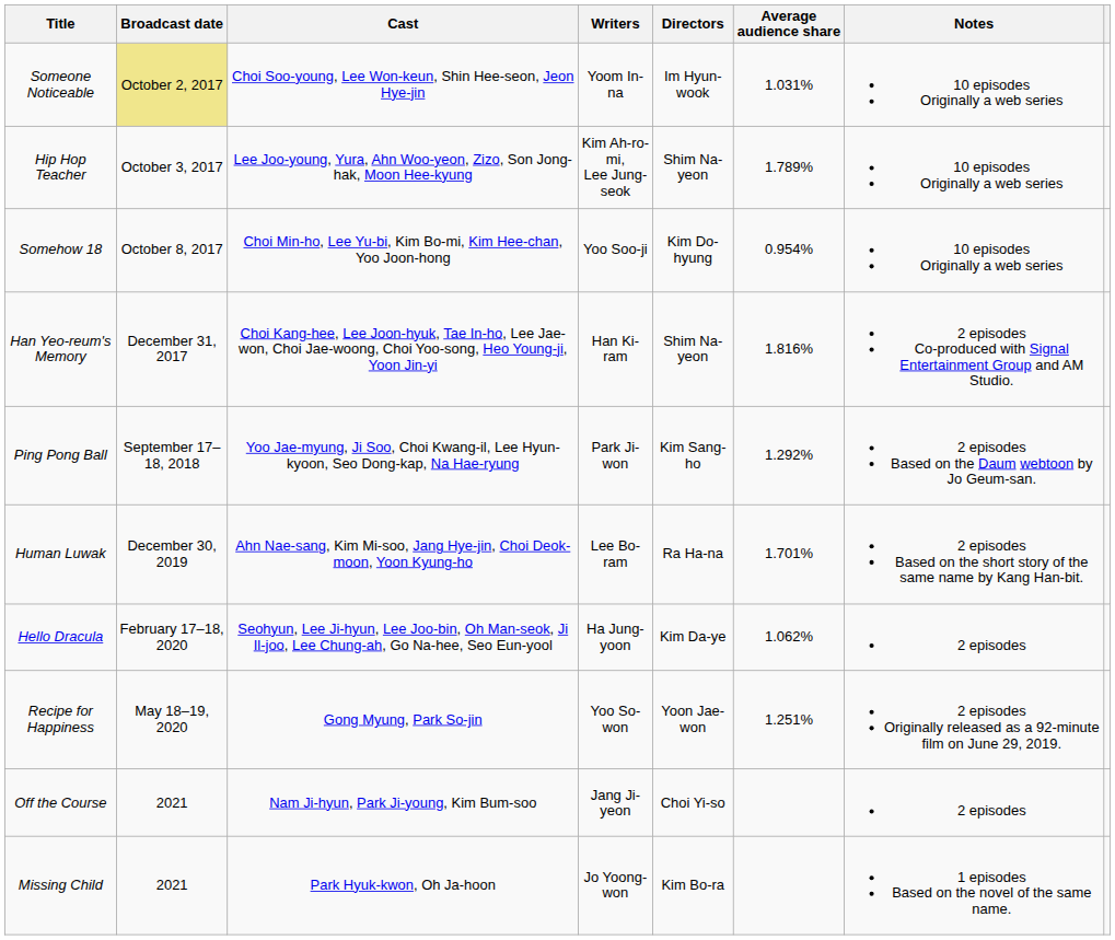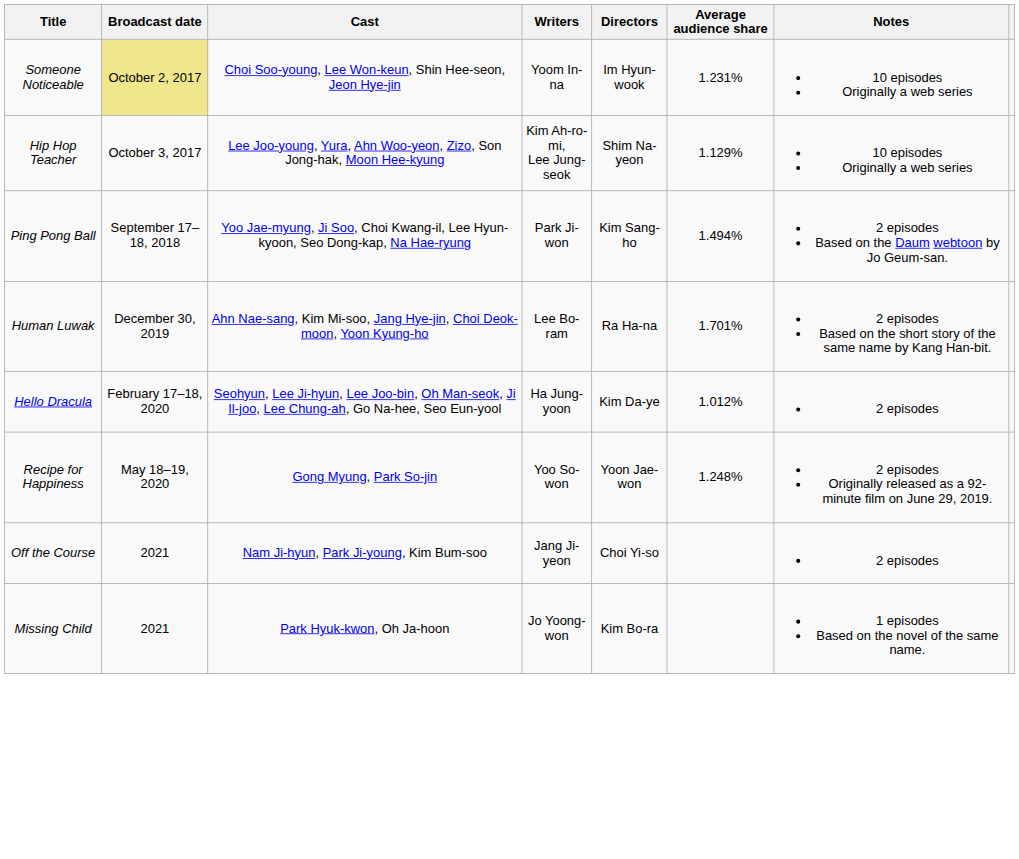 <table class="wikitable plainrowheaders" style="text-align:center;">
 <tr>
 <th>Title</th>
 <th>Broadcast date</th>
 <th>Cast</th>
 <th>Writers</th>
 <th>Directors</th>
 <th>Average audience share</th>
 <th>Notes</th>
 <th></th>
 </tr>
 <tr>
 <td><em>Someone Noticeable</em></td>
 <td style="background: khaki;">October 2, 2017</td>
 <td><a href='#'>Choi Soo-young</a>, <a href='#'>Lee Won-keun</a>, Shin Hee-seon, <a href='#'>Jeon Hye-jin</a></td>
 <td>Yoom In-na</td>
 <td>Im Hyun-wook</td>
-<td>1.031%</td>
+<td>1.231%</td>
 <td><br><ul><li>10 episodes</li><li>Originally a web series</li></ul></td>
 <td></td>
 </tr>
 <tr>
 <td><em>Hip Hop Teacher</em></td>
 <td>October 3, 2017</td>
 <td><a href='#'>Lee Joo-young</a>, <a href='#'>Yura</a>, <a href='#'>Ahn Woo-yeon</a>, <a href='#'>Zizo</a>, Son Jong-hak, <a href='#'>Moon Hee-kyung</a></td>
 <td>Kim Ah-ro-mi,<br>Lee Jung-seok</td>
 <td>Shim Na-yeon</td>
-<td>1.789%</td>
+<td>1.129%</td>
 <td><br><ul><li>10 episodes</li><li>Originally a web series</li></ul></td>
-<td></td>
-</tr>
-<tr>
-<td><em>Somehow 18</em></td>
-<td>October 8, 2017</td>
-<td><a href='#'>Choi Min-ho</a>, <a href='#'>Lee Yu-bi</a>, Kim Bo-mi, <a href='#'>Kim Hee-chan</a>, Yoo Joon-hong</td>
-<td>Yoo Soo-ji</td>
-<td>Kim Do-hyung</td>
-<td>0.954%</td>
-<td><br><ul><li>10 episodes</li><li>Originally a web series</li></ul></td>
-<td></td>
-</tr>
-<tr>
-<td><em>Han Yeo-reum's Memory</em></td>
-<td>December 31, 2017</td>
-<td><a href='#'>Choi Kang-hee</a>, <a href='#'>Lee Joon-hyuk</a>, <a href='#'>Tae In-ho</a>, Lee Jae-won, Choi Jae-woong, Choi Yoo-song, <a href='#'>Heo Young-ji</a>, <a href='#'>Yoon Jin-yi</a></td>
-<td>Han Ki-ram</td>
-<td>Shim Na-yeon</td>
-<td>1.816%</td>
-<td><br><ul><li>2 episodes</li><li>Co-produced with <a href='#'>Signal Entertainment Group</a> and AM Studio.</li></ul></td>
 <td></td>
 </tr>
 <tr>
 <td><em>Ping Pong Ball</em></td>
 <td>September 17–18, 2018</td>
 <td><a href='#'>Yoo Jae-myung</a>, <a href='#'>Ji Soo</a>, Choi Kwang-il, Lee Hyun-kyoon, Seo Dong-kap, <a href='#'>Na Hae-ryung</a></td>
 <td>Park Ji-won</td>
 <td>Kim Sang-ho</td>
-<td>1.292%</td>
+<td>1.494%</td>
 <td><br><ul><li>2 episodes</li><li>Based on the <a href='#'>Daum</a> <a href='#'>webtoon</a> by Jo Geum-san.</li></ul></td>
 <td></td>
 </tr>
 <tr>
 <td><em>Human Luwak</em></td>
 <td>December 30, 2019</td>
 <td><a href='#'>Ahn Nae-sang</a>, Kim Mi-soo, <a href='#'>Jang Hye-jin</a>, <a href='#'>Choi Deok-moon</a>, <a href='#'>Yoon Kyung-ho</a></td>
 <td>Lee Bo-ram</td>
 <td>Ra Ha-na</td>
 <td>1.701%</td>
 <td><br><ul><li>2 episodes</li><li>Based on the short story of the same name by Kang Han-bit.</li></ul></td>
 <td></td>
 </tr>
 <tr>
 <td><em><a href='#'>Hello Dracula</a></em></td>
 <td>February 17–18, 2020</td>
 <td><a href='#'>Seohyun</a>, <a href='#'>Lee Ji-hyun</a>, <a href='#'>Lee Joo-bin</a>, <a href='#'>Oh Man-seok</a>, <a href='#'>Ji Il-joo</a>, <a href='#'>Lee Chung-ah</a>, Go Na-hee, Seo Eun-yool</td>
 <td>Ha Jung-yoon</td>
 <td>Kim Da-ye</td>
-<td>1.062%</td>
+<td>1.012%</td>
 <td><br><ul><li>2 episodes</li></ul></td>
 <td></td>
 </tr>
 <tr>
 <td><em>Recipe for Happiness</em></td>
 <td>May 18–19, 2020</td>
 <td><a href='#'>Gong Myung</a>, <a href='#'>Park So-jin</a></td>
 <td>Yoo So-won</td>
 <td>Yoon Jae-won</td>
-<td>1.251%</td>
+<td>1.248%</td>
 <td><br><ul><li>2 episodes</li><li>Originally released as a 92-minute film on June 29, 2019.</li></ul></td>
 <td></td>
 </tr>
 <tr>
 <td><em>Off the Course</em></td>
 <td>2021</td>
 <td><a href='#'>Nam Ji-hyun</a>, <a href='#'>Park Ji-young</a>, Kim Bum-soo</td>
 <td>Jang Ji-yeon</td>
 <td>Choi Yi-so</td>
 <td></td>
 <td><br><ul><li>2 episodes</li></ul></td>
 <td></td>
 </tr>
 <tr>
 <td><em>Missing Child</em></td>
 <td>2021</td>
 <td><a href='#'>Park Hyuk-kwon</a>, Oh Ja-hoon</td>
 <td>Jo Yoong-won</td>
 <td>Kim Bo-ra</td>
 <td></td>
 <td><br><ul><li>1 episodes</li><li>Based on the novel of the same name.</li></ul></td>
 <td></td>
 </tr>
 </table>
